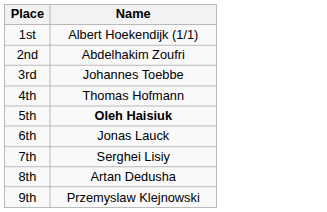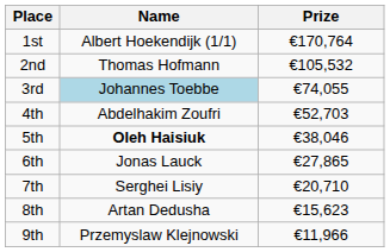 <table class="wikitable">
 <tr>
 <th width="50">Place</th>
 <th width="200">Name</th>
+<th width="125">Prize</th>
 </tr>
 <tr>
 <td align="center">1st</td>
 <td align="center">Albert Hoekendijk (1/1)</td>
+<td align="center">€170,764</td>
 </tr>
 <tr>
 <td align="center">2nd</td>
-<td align="center">Abdelhakim Zoufri</td>
+<td align="center">Thomas Hofmann</td>
+<td align="center">€105,532</td>
 </tr>
 <tr>
 <td align="center">3rd</td>
-<td align="center">Johannes Toebbe</td>
+<td align="center" style="background: lightblue;">Johannes Toebbe</td>
+<td align="center">€74,055</td>
 </tr>
 <tr>
 <td align="center">4th</td>
-<td align="center">Thomas Hofmann</td>
+<td align="center">Abdelhakim Zoufri</td>
+<td align="center">€52,703</td>
 </tr>
 <tr>
 <td align="center">5th</td>
 <td align="center"><strong>Oleh Haisiuk</strong></td>
+<td align="center">€38,046</td>
 </tr>
 <tr>
 <td align="center">6th</td>
 <td align="center">Jonas Lauck</td>
+<td align="center">€27,865</td>
 </tr>
 <tr>
 <td align="center">7th</td>
 <td align="center">Serghei Lisiy</td>
+<td align="center">€20,710</td>
 </tr>
 <tr>
 <td align="center">8th</td>
 <td align="center">Artan Dedusha</td>
+<td align="center">€15,623</td>
 </tr>
 <tr>
 <td align="center">9th</td>
 <td align="center">Przemyslaw Klejnowski</td>
+<td align="center">€11,966</td>
 </tr>
 </table>
